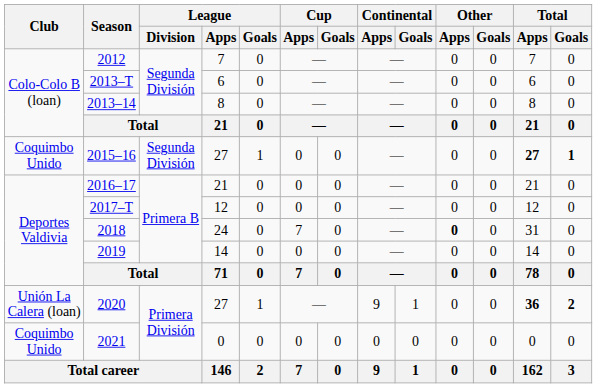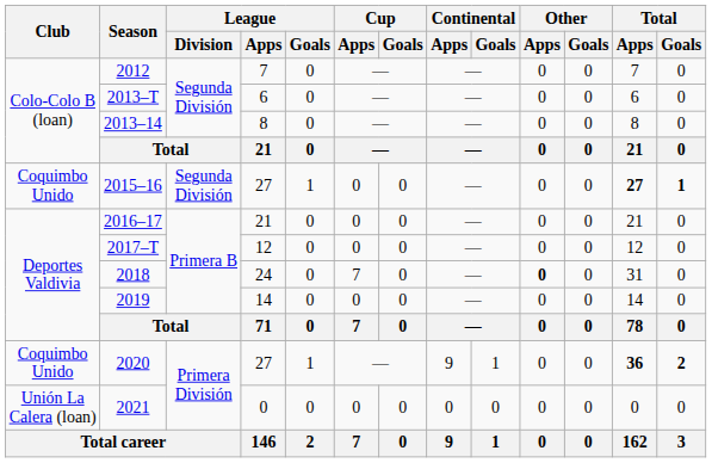 <table class="wikitable" style="text-align: center">
 <tr>
 <th rowspan="2">Club</th>
 <th rowspan="2">Season</th>
 <th colspan="3">League</th>
 <th colspan="2">Cup</th>
 <th colspan="2">Continental</th>
 <th colspan="2">Other</th>
 <th colspan="2">Total</th>
 </tr>
 <tr>
 <th>Division</th>
 <th>Apps</th>
 <th>Goals</th>
 <th>Apps</th>
 <th>Goals</th>
 <th>Apps</th>
 <th>Goals</th>
 <th>Apps</th>
 <th>Goals</th>
 <th>Apps</th>
 <th>Goals</th>
 </tr>
 <tr>
 <td rowspan="4"><a href='#'>Colo-Colo B</a><br>(loan)</td>
 <td><a href='#'>2012</a></td>
 <td rowspan="3"><a href='#'>Segunda<br>División</a></td>
 <td>7</td>
 <td>0</td>
 <td colspan="2">—</td>
 <td colspan="2">—</td>
 <td>0</td>
 <td>0</td>
 <td>7</td>
 <td>0</td>
 </tr>
 <tr>
 <td><a href='#'>2013–T</a></td>
 <td>6</td>
 <td>0</td>
 <td colspan="2">—</td>
 <td colspan="2">—</td>
 <td>0</td>
 <td>0</td>
 <td>6</td>
 <td>0</td>
 </tr>
 <tr>
 <td><a href='#'>2013–14</a></td>
 <td>8</td>
 <td>0</td>
 <td colspan="2">—</td>
 <td colspan="2">—</td>
 <td>0</td>
 <td>0</td>
 <td>8</td>
 <td>0</td>
 </tr>
 <tr>
 <th colspan="2"><strong>Total</strong></th>
 <th>21</th>
 <th>0</th>
 <th colspan="2">—</th>
 <th colspan="2">—</th>
 <th>0</th>
 <th>0</th>
 <th>21</th>
 <th>0</th>
 </tr>
 <tr>
 <td><a href='#'>Coquimbo<br>Unido</a></td>
 <td><a href='#'>2015–16</a></td>
 <td><a href='#'>Segunda<br>División</a></td>
 <td>27</td>
 <td>1</td>
 <td>0</td>
 <td>0</td>
 <td colspan="2">—</td>
 <td>0</td>
 <td>0</td>
 <td><strong>27</strong></td>
 <td><strong>1</strong></td>
 </tr>
 <tr>
 <td rowspan="5"><a href='#'>Deportes<br> Valdivia</a></td>
 <td><a href='#'>2016–17</a></td>
 <td rowspan="4"><a href='#'>Primera B</a></td>
 <td>21</td>
 <td>0</td>
 <td>0</td>
 <td>0</td>
 <td colspan="2">—</td>
 <td>0</td>
 <td>0</td>
 <td>21</td>
 <td>0</td>
 </tr>
 <tr>
 <td><a href='#'>2017–T</a></td>
 <td>12</td>
 <td>0</td>
 <td>0</td>
 <td>0</td>
 <td colspan="2">—</td>
 <td>0</td>
 <td>0</td>
 <td>12</td>
 <td>0</td>
 </tr>
 <tr>
 <td><a href='#'>2018</a></td>
 <td>24</td>
 <td>0</td>
 <td>7</td>
 <td>0</td>
 <td colspan="2">—</td>
 <td><strong>0</strong></td>
 <td>0</td>
 <td>31</td>
 <td>0</td>
 </tr>
 <tr>
 <td><a href='#'>2019</a></td>
 <td>14</td>
 <td>0</td>
 <td>0</td>
 <td>0</td>
 <td colspan="2">—</td>
 <td>0</td>
 <td>0</td>
 <td>14</td>
 <td>0</td>
 </tr>
 <tr>
 <th colspan="2"><strong>Total</strong></th>
 <th>71</th>
 <th>0</th>
 <th>7</th>
 <th>0</th>
 <th colspan="2">—</th>
 <th>0</th>
 <th>0</th>
 <th>78</th>
 <th>0</th>
 </tr>
 <tr>
-<td><a href='#'>Unión La<br>Calera</a> (loan)</td>
+<td><a href='#'>Coquimbo<br>Unido</a></td>
 <td><a href='#'>2020</a></td>
 <td rowspan="2"><a href='#'>Primera<br>División</a></td>
 <td>27</td>
 <td>1</td>
 <td colspan="2">—</td>
 <td>9</td>
 <td>1</td>
 <td>0</td>
 <td>0</td>
 <td><strong>36</strong></td>
 <td><strong>2</strong></td>
 </tr>
 <tr>
-<td><a href='#'>Coquimbo<br>Unido</a></td>
+<td><a href='#'>Unión La<br>Calera</a> (loan)</td>
 <td><a href='#'>2021</a></td>
 <td>0</td>
 <td>0</td>
 <td>0</td>
 <td>0</td>
 <td>0</td>
 <td>0</td>
 <td>0</td>
 <td>0</td>
 <td>0</td>
 <td>0</td>
 </tr>
 <tr>
 <th colspan="3"><strong>Total career</strong></th>
 <th>146</th>
 <th>2</th>
 <th>7</th>
 <th>0</th>
 <th>9</th>
 <th>1</th>
 <th>0</th>
 <th>0</th>
 <th>162</th>
 <th>3</th>
 </tr>
 </table>
